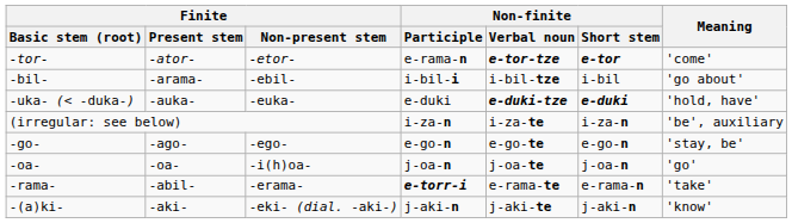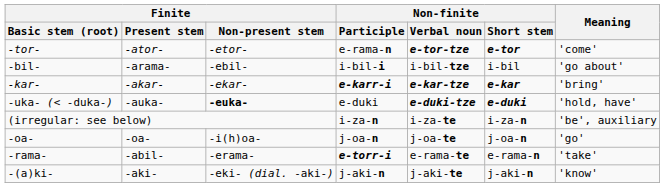 <table class="wikitable" style="margin: 1em auto 1em auto">
 <tr>
 <th colspan=3 align="center">Finite</th>
 <th colspan=3 align="center">Non-finite</th>
 <th rowspan=2 align="center">Meaning</th>
 </tr>
 <tr>
 <th align="center">Basic stem (root)</th>
 <th align="center">Present stem</th>
 <th align="center">Non-present stem</th>
 <th align="center">Participle</th>
 <th align="center">Verbal noun</th>
 <th align="center">Short stem</th>
 </tr>
 <tr>
 <td><em>-tor-</em></td>
 <td><em>-ator-</em></td>
 <td><em>-etor-</em></td>
 <td></em></strong>e</strong>-rama-<strong>n<strong><em></td>
 <td><strong><em>e<strong>-tor-</strong>tze</em></strong></td>
 <td><strong><em>e<strong>-tor<em></td>
 <td>'come'</td>
 </tr>
 <tr>
 <td></em>-bil-<em></td>
 <td></em>-arama-<em></td>
 <td></em>-ebil-<em></td>
 <td></em></strong>i</strong>-bil-<strong>i<strong><em></td>
 <td></em></strong>i</strong>-bil-<strong>tze<strong><em></td>
 <td></em></strong>i</strong>-bil</em></td>
 <td>'go about'</td>
 </tr>
 <tr>
+<td><em>-kar-</em></td>
+<td><em>-akar-</em></td>
+<td><em>-ekar-</em></td>
+<td><strong><em>e<strong>-karr-</strong>i</em></strong></td>
+<td><strong><em>e<strong>-kar-</strong>tze</em></strong></td>
+<td><strong><em>e<strong>-kar<em></td>
+<td>'bring'</td>
+</tr>
+<tr>
 <td></em>-uka-<em> (< </em>-duka-<em>)</td>
 <td></em>-auka-<em></td>
-<td></em>-euka-<em></td>
+<td><strong></em>-euka-<em></strong></td>
 <td></em></strong>e</strong>-duki</em></td>
 <td><strong><em>e<strong>-duki-</strong>tze</em></strong></td>
 <td><strong><em>e<strong>-duki<em></td>
 <td>'hold, have'</td>
 </tr>
 <tr>
 <td colspan=3>(irregular: see below)</td>
 <td></em></strong>i</strong>-za-<strong>n<strong><em></td>
 <td></em></strong>i</strong>-za-<strong>te<strong><em></td>
 <td></em></strong>i</strong>-za-<strong>n<strong><em></td>
 <td>'be', auxiliary</td>
-</tr>
-<tr>
-<td></em>-go-<em></td>
-<td></em>-ago-<em></td>
-<td></em>-ego-<em></td>
-<td></em></strong>e</strong>-go-<strong>n<strong><em></td>
-<td></em></strong>e</strong>-go-<strong>te<strong><em></td>
-<td></em></strong>e</strong>-go-<strong>n<strong><em></td>
-<td>'stay, be'</td>
 </tr>
 <tr>
 <td></em>-oa-<em></td>
 <td></em>-oa-<em></td>
 <td></em>-i(h)oa-<em></td>
 <td></em></strong>j</strong>-oa-<strong>n<strong><em></td>
 <td></em></strong>j</strong>-oa-<strong>te<strong><em></td>
 <td></em></strong>j</strong>-oa-<strong>n<strong><em></td>
 <td>'go'</td>
 </tr>
 <tr>
 <td></em>-rama-<em></td>
 <td></em>-abil-<em></td>
 <td></em>-erama-<em></td>
 <td><strong><em>e<strong>-torr-</strong>i</em></strong></td>
 <td></em></strong>e</strong>-rama-<strong>te<strong><em></td>
 <td></em></strong>e</strong>-rama-<strong>n<strong><em></td>
 <td>'take'</td>
 </tr>
 <tr>
 <td></em>-(a)ki-<em></td>
 <td></em>-aki-<em></td>
 <td></em>-eki-<em> (dial. </em>-aki-<em>)</td>
 <td></em></strong>j</strong>-aki-<strong>n<strong><em></td>
 <td></em></strong>j</strong>-aki-<strong>te<strong><em></td>
 <td></em></strong>j</strong>-aki-<strong>n<strong><em></td>
 <td>'know'</td>
 </tr>
 </table>
